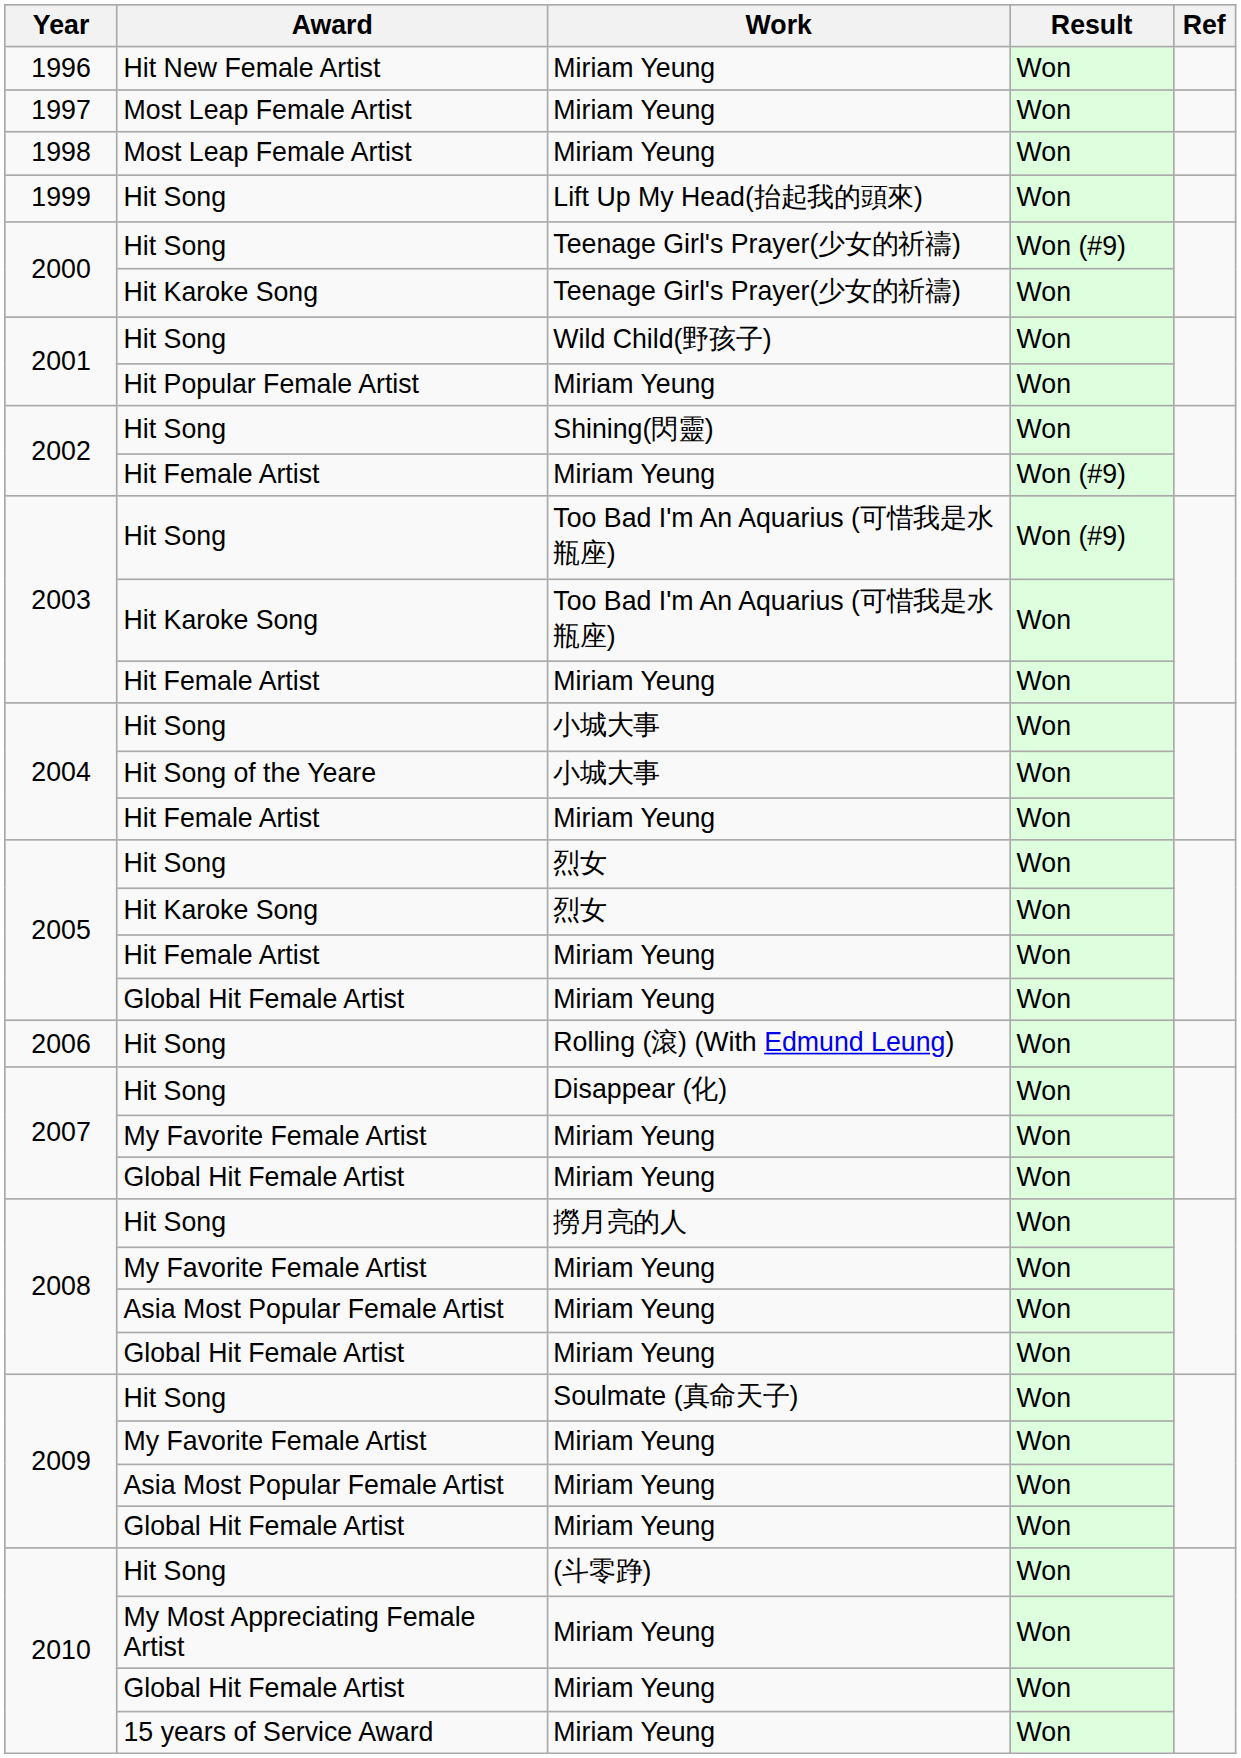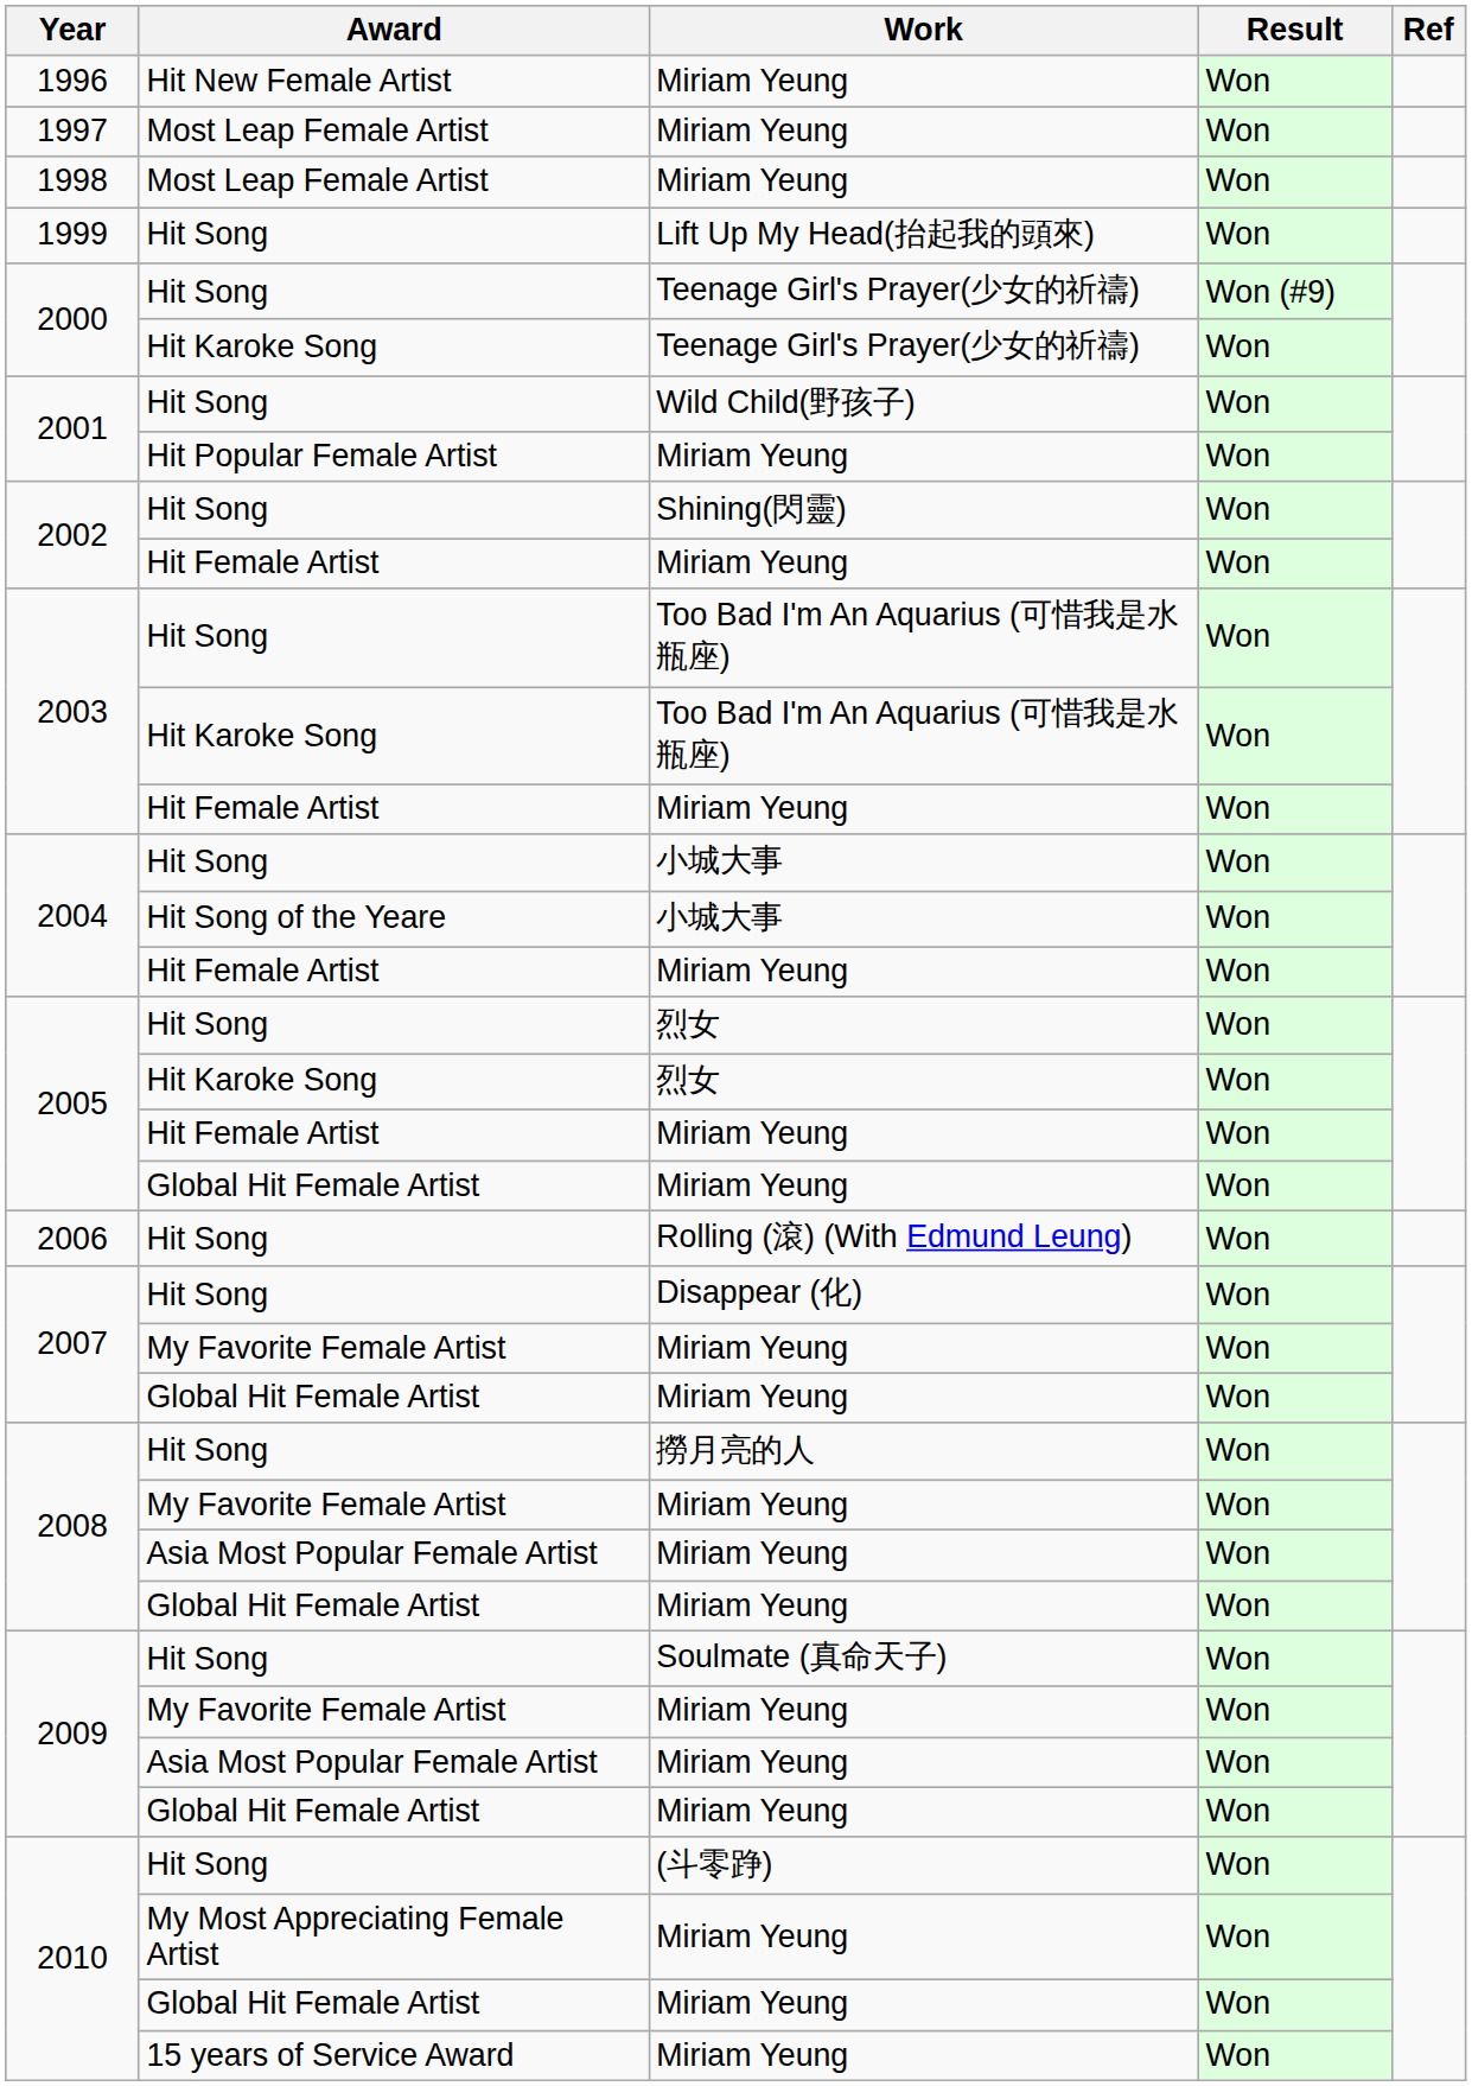 <table class="wikitable">
 <tr>
 <th width=60>Year</th>
 <th width="250">Award</th>
 <th width="270">Work</th>
 <th width="90">Result</th>
 <th width="30">Ref</th>
 </tr>
 <tr>
 <td align="center">1996</td>
 <td>Hit New Female Artist</td>
 <td>Miriam Yeung</td>
 <td style="background: #ddffdd"><div>Won</div></td>
 <td align="center"></td>
 </tr>
 <tr>
 <td align="center">1997</td>
 <td>Most Leap Female Artist</td>
 <td>Miriam Yeung</td>
 <td style="background: #ddffdd"><div>Won</div></td>
 <td align="center"></td>
 </tr>
 <tr>
 <td align="center">1998</td>
 <td>Most Leap Female Artist</td>
 <td>Miriam Yeung</td>
 <td style="background: #ddffdd"><div>Won</div></td>
 <td align="center"></td>
 </tr>
 <tr>
 <td align="center">1999</td>
 <td>Hit Song</td>
 <td>Lift Up My Head(抬起我的頭來)</td>
 <td style="background: #ddffdd"><div>Won</div></td>
 <td align="center"></td>
 </tr>
 <tr>
 <td rowspan=2 align="center">2000</td>
 <td>Hit Song</td>
 <td>Teenage Girl's Prayer(少女的祈禱)</td>
 <td style="background: #ddffdd"><div>Won (#9)</div></td>
 <td rowspan=2 align="center"></td>
 </tr>
 <tr>
 <td>Hit Karoke Song</td>
 <td>Teenage Girl's Prayer(少女的祈禱)</td>
 <td style="background: #ddffdd"><div>Won </div></td>
 </tr>
 <tr>
 <td rowspan=2 align="center">2001</td>
 <td>Hit Song</td>
 <td>Wild Child(野孩子)</td>
 <td style="background: #ddffdd"><div>Won</div></td>
 <td rowspan=2 align="center"></td>
 </tr>
 <tr>
 <td>Hit Popular Female Artist</td>
 <td>Miriam Yeung</td>
 <td style="background: #ddffdd"><div>Won </div></td>
 </tr>
 <tr>
 <td rowspan=2 align="center">2002</td>
 <td>Hit Song</td>
 <td>Shining(閃靈)</td>
 <td style="background: #ddffdd"><div>Won</div></td>
 <td rowspan=2 align="center"></td>
 </tr>
 <tr>
 <td>Hit Female Artist</td>
 <td>Miriam Yeung</td>
-<td style="background: #ddffdd"><div>Won (#9)</div></td>
+<td style="background: #ddffdd"><div>Won </div></td>
 </tr>
 <tr>
 <td rowspan=3 align="center">2003</td>
 <td>Hit Song</td>
 <td>Too Bad I'm An Aquarius (可惜我是水瓶座)</td>
-<td style="background: #ddffdd"><div>Won (#9)</div></td>
+<td style="background: #ddffdd"><div>Won </div></td>
 <td rowspan=3 align="center"></td>
 </tr>
 <tr>
 <td>Hit Karoke Song</td>
 <td>Too Bad I'm An Aquarius (可惜我是水瓶座)</td>
 <td style="background: #ddffdd"><div>Won </div></td>
 </tr>
 <tr>
 <td>Hit Female Artist</td>
 <td>Miriam Yeung</td>
 <td style="background: #ddffdd"><div>Won </div></td>
 </tr>
 <tr>
 <td rowspan = "3" align="center">2004</td>
 <td>Hit Song</td>
 <td>小城大事</td>
 <td style="background: #ddffdd"><div>Won </div></td>
 <td rowspan = "3" align="center"></td>
 </tr>
 <tr>
 <td>Hit Song of the Yeare</td>
 <td>小城大事</td>
 <td style="background: #ddffdd"><div>Won </div></td>
 </tr>
 <tr>
 <td>Hit Female Artist</td>
 <td>Miriam Yeung</td>
 <td style="background: #ddffdd"><div>Won </div></td>
 </tr>
 <tr>
 <td rowspan = "4" align="center">2005</td>
 <td>Hit Song</td>
 <td>烈女</td>
 <td style="background: #ddffdd"><div>Won </div></td>
 <td rowspan = "4" align="center"></td>
 </tr>
 <tr>
 <td>Hit Karoke Song</td>
 <td>烈女</td>
 <td style="background: #ddffdd"><div>Won </div></td>
 </tr>
 <tr>
 <td>Hit Female Artist</td>
 <td>Miriam Yeung</td>
 <td style="background: #ddffdd"><div>Won </div></td>
 </tr>
 <tr>
 <td>Global Hit Female Artist</td>
 <td>Miriam Yeung</td>
 <td style="background: #ddffdd"><div>Won </div></td>
 </tr>
 <tr>
 <td align="center">2006</td>
 <td>Hit Song</td>
 <td>Rolling (滾) (With <a href='#'>Edmund Leung</a>)</td>
 <td style="background: #ddffdd"><div>Won </div></td>
 <td align="center"></td>
 </tr>
 <tr>
 <td rowspan = "3" align="center">2007</td>
 <td>Hit Song</td>
 <td>Disappear (化)</td>
 <td style="background: #ddffdd"><div>Won </div></td>
 <td rowspan = "3" align="center"></td>
 </tr>
 <tr>
 <td>My Favorite Female Artist</td>
 <td>Miriam Yeung</td>
 <td style="background: #ddffdd"><div>Won </div></td>
 </tr>
 <tr>
 <td>Global Hit Female Artist</td>
 <td>Miriam Yeung</td>
 <td style="background: #ddffdd"><div>Won </div></td>
 </tr>
 <tr>
 <td rowspan = "4" align="center">2008</td>
 <td>Hit Song</td>
 <td>撈月亮的人</td>
 <td style="background: #ddffdd"><div>Won </div></td>
 <td rowspan = "4" align="center"></td>
 </tr>
 <tr>
 <td>My Favorite Female Artist</td>
 <td>Miriam Yeung</td>
 <td style="background: #ddffdd"><div>Won </div></td>
 </tr>
 <tr>
 <td>Asia Most Popular Female Artist</td>
 <td>Miriam Yeung</td>
 <td style="background: #ddffdd"><div>Won </div></td>
 </tr>
 <tr>
 <td>Global Hit Female Artist</td>
 <td>Miriam Yeung</td>
 <td style="background: #ddffdd"><div>Won </div></td>
 </tr>
 <tr>
 <td rowspan = "4" align="center">2009</td>
 <td>Hit Song</td>
 <td>Soulmate (真命天子)</td>
 <td style="background: #ddffdd"><div>Won </div></td>
 <td rowspan = "4" align="center"></td>
 </tr>
 <tr>
 <td>My Favorite Female Artist</td>
 <td>Miriam Yeung</td>
 <td style="background: #ddffdd"><div>Won </div></td>
 </tr>
 <tr>
 <td>Asia Most Popular Female Artist</td>
 <td>Miriam Yeung</td>
 <td style="background: #ddffdd"><div>Won </div></td>
 </tr>
 <tr>
 <td>Global Hit Female Artist</td>
 <td>Miriam Yeung</td>
 <td style="background: #ddffdd"><div>Won </div></td>
 </tr>
 <tr>
 <td rowspan = "4" align="center">2010</td>
 <td>Hit Song</td>
 <td>(斗零踭)</td>
 <td style="background: #ddffdd"><div>Won </div></td>
 <td rowspan = "4" align="center"></td>
 </tr>
 <tr>
 <td>My Most Appreciating Female Artist</td>
 <td>Miriam Yeung</td>
 <td style="background: #ddffdd"><div>Won </div></td>
 </tr>
 <tr>
 <td>Global Hit Female Artist</td>
 <td>Miriam Yeung</td>
 <td style="background: #ddffdd"><div>Won </div></td>
 </tr>
 <tr>
 <td>15 years of Service Award</td>
 <td>Miriam Yeung</td>
 <td style="background: #ddffdd"><div>Won </div></td>
 </tr>
 </table>
